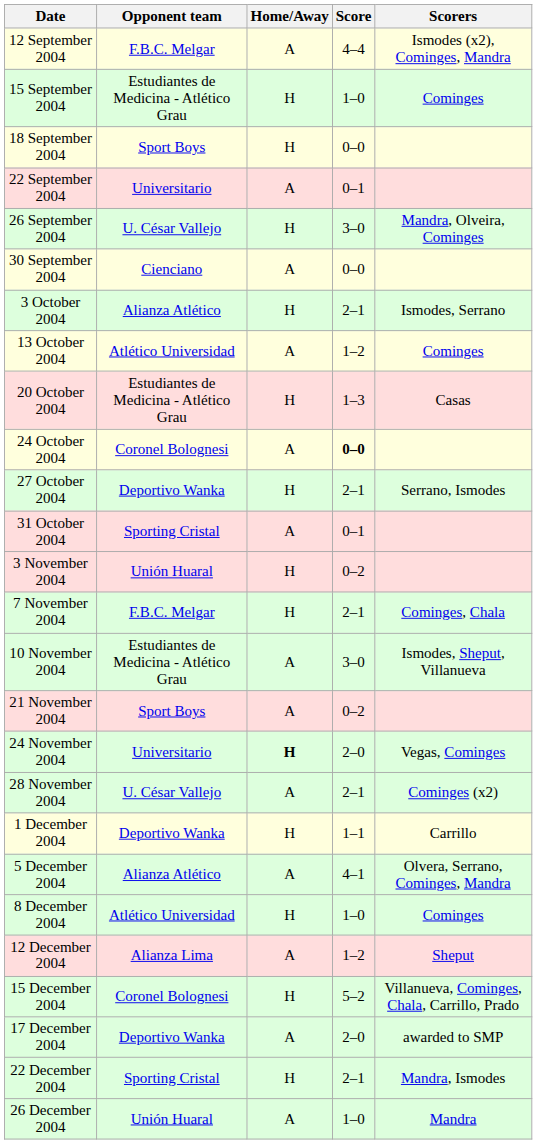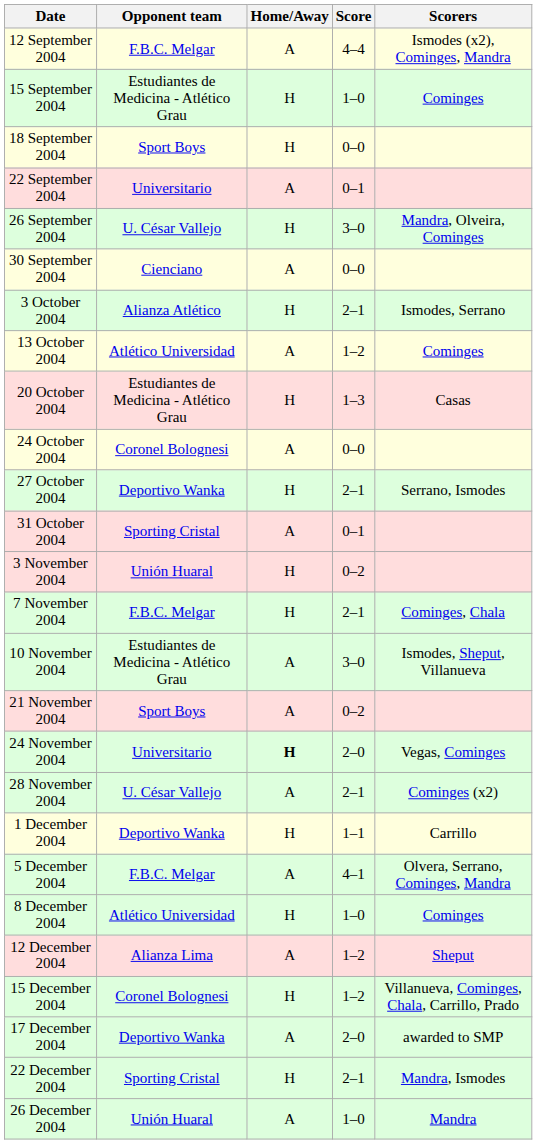 <table class="wikitable" width=90%>
 <tr>
 <th>Date</th>
 <th>Opponent team</th>
 <th>Home/Away</th>
 <th>Score</th>
 <th>Scorers</th>
 </tr>
 <tr bgcolor="#ffffdd">
 <td style="text-align: center">12 September 2004</td>
 <td style="text-align: center"><a href='#'>F.B.C. Melgar</a></td>
 <td style="text-align: center">A</td>
 <td style="text-align: center">4–4</td>
 <td style="text-align: center">Ismodes (x2), <a href='#'>Cominges</a>, <a href='#'>Mandra</a></td>
 </tr>
 <tr bgcolor="#ddffdd">
 <td style="text-align: center">15 September 2004</td>
 <td style="text-align: center">Estudiantes de Medicina - Atlético Grau</td>
 <td style="text-align: center">H</td>
 <td style="text-align: center">1–0</td>
 <td style="text-align: center"><a href='#'>Cominges</a></td>
 </tr>
 <tr bgcolor="#ffffdd">
 <td style="text-align: center">18 September 2004</td>
 <td style="text-align: center"><a href='#'>Sport Boys</a></td>
 <td style="text-align: center">H</td>
 <td style="text-align: center">0–0</td>
 <td style="text-align: center"></td>
 </tr>
 <tr bgcolor="#ffdddd">
 <td style="text-align: center">22 September 2004</td>
 <td style="text-align: center"><a href='#'>Universitario</a></td>
 <td style="text-align: center">A</td>
 <td style="text-align: center">0–1</td>
 <td style="text-align: center"></td>
 </tr>
 <tr bgcolor="#ddffdd">
 <td style="text-align: center">26 September 2004</td>
 <td style="text-align: center"><a href='#'>U. César Vallejo</a></td>
 <td style="text-align: center">H</td>
 <td style="text-align: center">3–0</td>
 <td style="text-align: center"><a href='#'>Mandra</a>, Olveira, <a href='#'>Cominges</a></td>
 </tr>
 <tr bgcolor="#ffffdd">
 <td style="text-align: center">30 September 2004</td>
 <td style="text-align: center"><a href='#'>Cienciano</a></td>
 <td style="text-align: center">A</td>
 <td style="text-align: center">0–0</td>
 <td style="text-align: center"></td>
 </tr>
 <tr bgcolor="#ddffdd">
 <td style="text-align: center">3 October 2004</td>
 <td style="text-align: center"><a href='#'>Alianza Atlético</a></td>
 <td style="text-align: center">H</td>
 <td style="text-align: center">2–1</td>
 <td style="text-align: center">Ismodes, Serrano</td>
 </tr>
 <tr bgcolor="#ffffdd">
 <td style="text-align: center">13 October 2004</td>
 <td style="text-align: center"><a href='#'>Atlético Universidad</a></td>
 <td style="text-align: center">A</td>
 <td style="text-align: center">1–2</td>
 <td style="text-align: center"><a href='#'>Cominges</a></td>
 </tr>
 <tr bgcolor="#ffdddd">
 <td style="text-align: center">20 October 2004</td>
 <td style="text-align: center">Estudiantes de Medicina - Atlético Grau</td>
 <td style="text-align: center">H</td>
 <td style="text-align: center">1–3</td>
 <td style="text-align: center">Casas</td>
 </tr>
 <tr bgcolor="#ffffdd">
 <td style="text-align: center">24 October 2004</td>
 <td style="text-align: center"><a href='#'>Coronel Bolognesi</a></td>
 <td style="text-align: center">A</td>
-<td style="text-align: center"><strong>0–0</strong></td>
+<td style="text-align: center">0–0</td>
 <td style="text-align: center"></td>
 </tr>
 <tr bgcolor="#ddffdd">
 <td style="text-align: center">27 October 2004</td>
 <td style="text-align: center"><a href='#'>Deportivo Wanka</a></td>
 <td style="text-align: center">H</td>
 <td style="text-align: center">2–1</td>
 <td style="text-align: center">Serrano, Ismodes</td>
 </tr>
 <tr bgcolor="#ffdddd">
 <td style="text-align: center">31 October 2004</td>
 <td style="text-align: center"><a href='#'>Sporting Cristal</a></td>
 <td style="text-align: center">A</td>
 <td style="text-align: center">0–1</td>
 <td style="text-align: center"></td>
 </tr>
 <tr bgcolor="#ffdddd">
 <td style="text-align: center">3 November 2004</td>
 <td style="text-align: center"><a href='#'>Unión Huaral</a></td>
 <td style="text-align: center">H</td>
 <td style="text-align: center">0–2</td>
 <td style="text-align: center"></td>
 </tr>
 <tr bgcolor="#ddffdd">
 <td style="text-align: center">7 November 2004</td>
 <td style="text-align: center"><a href='#'>F.B.C. Melgar</a></td>
 <td style="text-align: center">H</td>
 <td style="text-align: center">2–1</td>
 <td style="text-align: center"><a href='#'>Cominges</a>, <a href='#'>Chala</a></td>
 </tr>
 <tr bgcolor="#ddffdd">
 <td style="text-align: center">10 November 2004</td>
 <td style="text-align: center">Estudiantes de Medicina - Atlético Grau</td>
 <td style="text-align: center">A</td>
 <td style="text-align: center">3–0</td>
 <td style="text-align: center">Ismodes, <a href='#'>Sheput</a>, Villanueva</td>
 </tr>
 <tr bgcolor="#ffdddd">
 <td style="text-align: center">21 November 2004</td>
 <td style="text-align: center"><a href='#'>Sport Boys</a></td>
 <td style="text-align: center">A</td>
 <td style="text-align: center">0–2</td>
 <td style="text-align: center"></td>
 </tr>
 <tr bgcolor="#ddffdd">
 <td style="text-align: center">24 November 2004</td>
 <td style="text-align: center"><a href='#'>Universitario</a></td>
 <td style="text-align: center"><strong>H</strong></td>
 <td style="text-align: center">2–0</td>
 <td style="text-align: center">Vegas, <a href='#'>Cominges</a></td>
 </tr>
 <tr bgcolor="#ddffdd">
 <td style="text-align: center">28 November 2004</td>
 <td style="text-align: center"><a href='#'>U. César Vallejo</a></td>
 <td style="text-align: center">A</td>
 <td style="text-align: center">2–1</td>
 <td style="text-align: center"><a href='#'>Cominges</a> (x2)</td>
 </tr>
 <tr bgcolor="#ffffdd">
 <td style="text-align: center">1 December 2004</td>
 <td style="text-align: center"><a href='#'>Deportivo Wanka</a></td>
 <td style="text-align: center">H</td>
 <td style="text-align: center">1–1</td>
 <td style="text-align: center">Carrillo</td>
 </tr>
 <tr bgcolor="#ddffdd">
 <td style="text-align: center">5 December 2004</td>
-<td style="text-align: center"><a href='#'>Alianza Atlético</a></td>
+<td style="text-align: center"><a href='#'>F.B.C. Melgar</a></td>
 <td style="text-align: center">A</td>
 <td style="text-align: center">4–1</td>
 <td style="text-align: center">Olvera, Serrano, <a href='#'>Cominges</a>, <a href='#'>Mandra</a></td>
 </tr>
 <tr bgcolor="#ddffdd">
 <td style="text-align: center">8 December 2004</td>
 <td style="text-align: center"><a href='#'>Atlético Universidad</a></td>
 <td style="text-align: center">H</td>
 <td style="text-align: center">1–0</td>
 <td style="text-align: center"><a href='#'>Cominges</a></td>
 </tr>
 <tr bgcolor="#ffdddd">
 <td style="text-align: center">12 December 2004</td>
 <td style="text-align: center"><a href='#'>Alianza Lima</a></td>
 <td style="text-align: center">A</td>
 <td style="text-align: center">1–2</td>
 <td style="text-align: center"><a href='#'>Sheput</a></td>
 </tr>
 <tr bgcolor="#ddffdd">
 <td style="text-align: center">15 December 2004</td>
 <td style="text-align: center"><a href='#'>Coronel Bolognesi</a></td>
 <td style="text-align: center">H</td>
-<td style="text-align: center">5–2</td>
+<td style="text-align: center">1–2</td>
 <td style="text-align: center">Villanueva, <a href='#'>Cominges</a>, <a href='#'>Chala</a>, Carrillo, Prado</td>
 </tr>
 <tr bgcolor="#ddffdd">
 <td style="text-align: center">17 December 2004</td>
 <td style="text-align: center"><a href='#'>Deportivo Wanka</a></td>
 <td style="text-align: center">A</td>
 <td style="text-align: center">2–0</td>
 <td style="text-align: center">awarded to SMP</td>
 </tr>
 <tr bgcolor="#ddffdd">
 <td style="text-align: center">22 December 2004</td>
 <td style="text-align: center"><a href='#'>Sporting Cristal</a></td>
 <td style="text-align: center">H</td>
 <td style="text-align: center">2–1</td>
 <td style="text-align: center"><a href='#'>Mandra</a>, Ismodes</td>
 </tr>
 <tr bgcolor="#ddffdd">
 <td style="text-align: center">26 December 2004</td>
 <td style="text-align: center"><a href='#'>Unión Huaral</a></td>
 <td style="text-align: center">A</td>
 <td style="text-align: center">1–0</td>
 <td style="text-align: center"><a href='#'>Mandra</a></td>
 </tr>
 </table>
